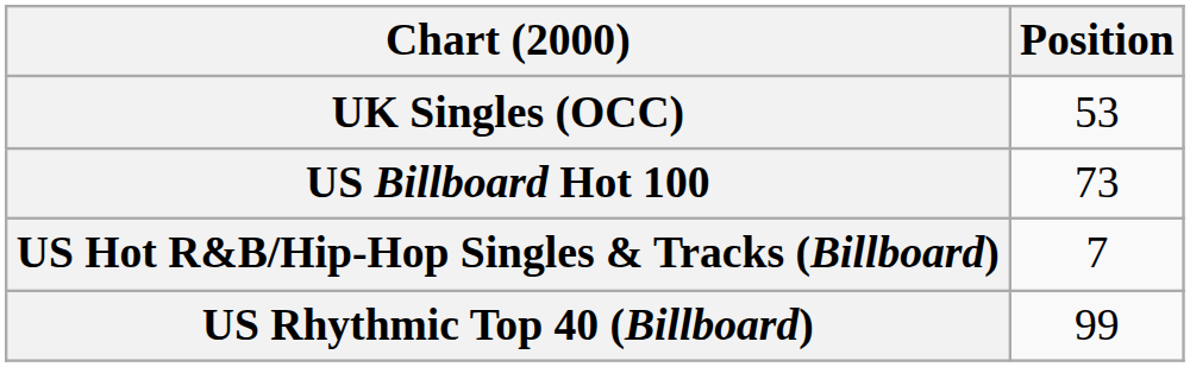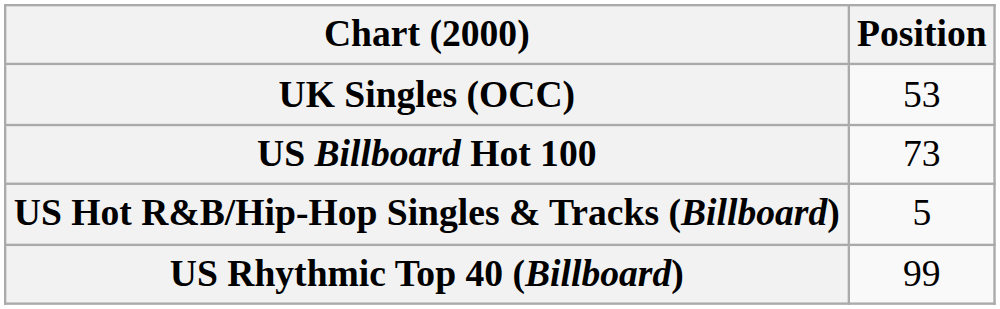 <table class="wikitable sortable plainrowheaders" style="text-align:center">
 <tr>
 <th>Chart (2000)</th>
 <th>Position</th>
 </tr>
 <tr>
 <th scope="row">UK Singles (OCC)</th>
 <td>53</td>
 </tr>
 <tr>
 <th scope="row">US <em>Billboard</em> Hot 100</th>
 <td>73</td>
 </tr>
 <tr>
 <th scope="row">US Hot R&B/Hip-Hop Singles & Tracks (<em>Billboard</em>)</th>
-<td>7</td>
+<td>5</td>
 </tr>
 <tr>
 <th scope="row">US Rhythmic Top 40 (<em>Billboard</em>)</th>
 <td>99</td>
 </tr>
 </table>
